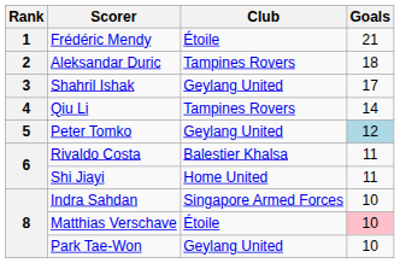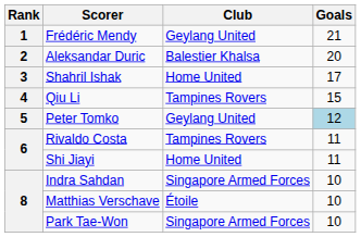 <table class="wikitable">
 <tr>
 <th>Rank</th>
 <th>Scorer</th>
 <th>Club</th>
 <th>Goals</th>
 </tr>
 <tr>
 <th style="text-align:center">1</th>
 <td> <a href='#'>Frédéric Mendy</a></td>
-<td><a href='#'>Étoile</a></td>
+<td><a href='#'>Geylang United</a></td>
 <td style="text-align:center">21</td>
 </tr>
 <tr>
 <th style="text-align:center">2</th>
 <td> <a href='#'>Aleksandar Duric</a></td>
-<td><a href='#'>Tampines Rovers</a></td>
-<td style="text-align:center">18</td>
+<td><a href='#'>Balestier Khalsa</a></td>
+<td style="text-align:center">20</td>
 </tr>
 <tr>
 <th style="text-align:center">3</th>
 <td> <a href='#'>Shahril Ishak</a></td>
-<td><a href='#'>Geylang United</a></td>
+<td><a href='#'>Home United</a></td>
 <td style="text-align:center">17</td>
 </tr>
 <tr>
 <th style="text-align:center">4</th>
 <td> <a href='#'>Qiu Li</a></td>
 <td><a href='#'>Tampines Rovers</a></td>
-<td style="text-align:center">14</td>
+<td style="text-align:center">15</td>
 </tr>
 <tr>
 <th style="text-align:center">5</th>
 <td> <a href='#'>Peter Tomko</a></td>
 <td><a href='#'>Geylang United</a></td>
 <td style="background: lightblue; text-align:center">12</td>
 </tr>
 <tr>
 <th rowspan=2>6</th>
 <td> <a href='#'>Rivaldo Costa</a></td>
-<td><a href='#'>Balestier Khalsa</a></td>
+<td><a href='#'>Tampines Rovers</a></td>
 <td style="text-align:center">11</td>
 </tr>
 <tr>
 <td> <a href='#'>Shi Jiayi</a></td>
 <td><a href='#'>Home United</a></td>
 <td style="text-align:center">11</td>
 </tr>
 <tr>
 <th rowspan=3>8</th>
 <td> <a href='#'>Indra Sahdan</a></td>
 <td><a href='#'>Singapore Armed Forces</a></td>
 <td style="text-align:center">10</td>
 </tr>
 <tr>
 <td> <a href='#'>Matthias Verschave</a></td>
 <td><a href='#'>Étoile</a></td>
-<td style="background: pink; text-align:center">10</td>
+<td style="text-align:center">10</td>
 </tr>
 <tr>
 <td> <a href='#'>Park Tae-Won</a></td>
-<td><a href='#'>Geylang United</a></td>
+<td><a href='#'>Singapore Armed Forces</a></td>
 <td style="text-align:center">10</td>
 </tr>
 </table>
